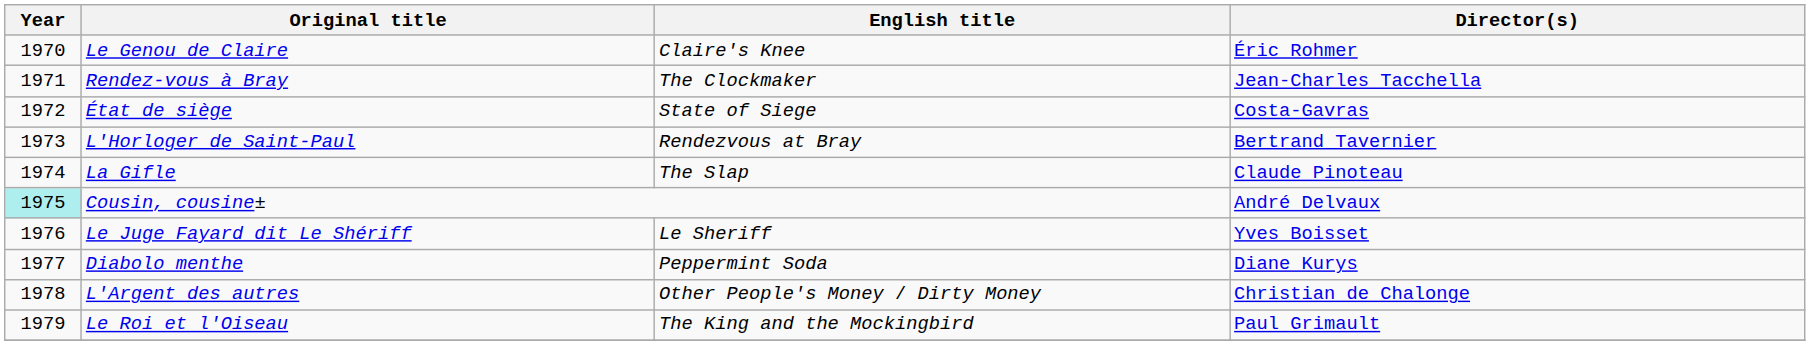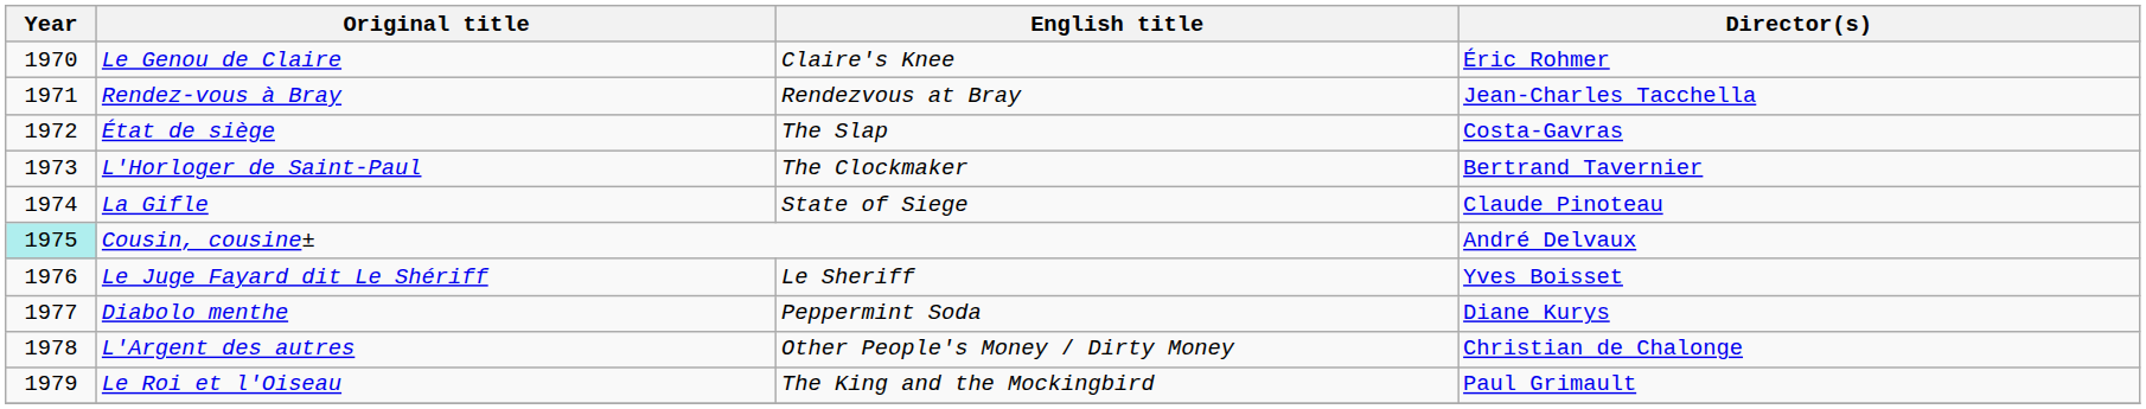 <table class="wikitable plainrowheaders">
 <tr>
 <th scope="col" width="50">Year</th>
 <th scope="col" width="450">Original title</th>
 <th scope="col" width="450">English title</th>
 <th scope="col" width="450">Director(s)</th>
 </tr>
 <tr>
 <td align="center">1970</td>
 <td><em><a href='#'>Le Genou de Claire</a></em></td>
 <td><em>Claire's Knee</em></td>
 <td><a href='#'>Éric Rohmer</a></td>
 </tr>
 <tr>
 <td align="center">1971</td>
 <td><em><a href='#'>Rendez-vous à Bray</a></em></td>
-<td><em>The Clockmaker</em></td>
+<td><em>Rendezvous at Bray</em></td>
 <td><a href='#'>Jean-Charles Tacchella</a></td>
 </tr>
 <tr>
 <td align="center">1972</td>
 <td><em><a href='#'>État de siège</a></em></td>
-<td><em>State of Siege</em></td>
+<td><em>The Slap</em></td>
 <td><a href='#'>Costa-Gavras</a></td>
 </tr>
 <tr>
 <td align="center">1973</td>
 <td><em><a href='#'>L'Horloger de Saint-Paul</a></em></td>
-<td><em>Rendezvous at Bray</em></td>
+<td><em>The Clockmaker</em></td>
 <td><a href='#'>Bertrand Tavernier</a></td>
 </tr>
 <tr>
 <td align="center">1974</td>
 <td><em><a href='#'>La Gifle</a></em></td>
-<td><em>The Slap</em></td>
+<td><em>State of Siege</em></td>
 <td><a href='#'>Claude Pinoteau</a></td>
 </tr>
 <tr>
 <td align="center" style="background: paleturquoise;">1975</td>
 <td colspan="2"><em><a href='#'>Cousin, cousine</a></em>±</td>
 <td><a href='#'>André Delvaux</a></td>
 </tr>
 <tr>
 <td align="center">1976</td>
 <td><em><a href='#'>Le Juge Fayard dit Le Shériff</a></em></td>
 <td><em>Le Sheriff</em></td>
 <td><a href='#'>Yves Boisset</a></td>
 </tr>
 <tr>
 <td align="center">1977</td>
 <td><em><a href='#'>Diabolo menthe</a></em></td>
 <td><em>Peppermint Soda</em></td>
 <td><a href='#'>Diane Kurys</a></td>
 </tr>
 <tr>
 <td align="center">1978</td>
 <td><em><a href='#'>L'Argent des autres</a></em></td>
 <td><em>Other People's Money</em> / <em>Dirty Money</em></td>
 <td><a href='#'>Christian de Chalonge</a></td>
 </tr>
 <tr>
 <td align="center">1979</td>
 <td><em><a href='#'>Le Roi et l'Oiseau</a></em></td>
 <td><em>The King and the Mockingbird</em></td>
 <td><a href='#'>Paul Grimault</a></td>
 </tr>
 <tr>
 </tr>
 </table>
